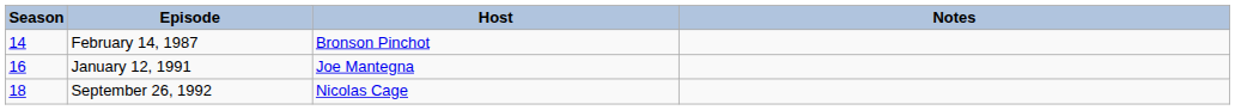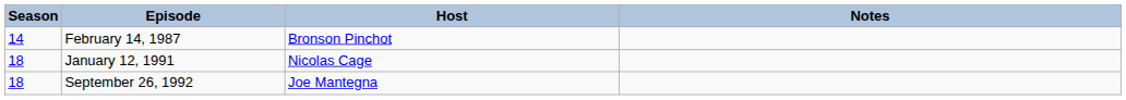 <table class="wikitable" style="width:100%;">
 <tr>
 <th style="background:#B0C4DE;" width="5%">Season</th>
 <th style="background:#B0C4DE;" width="20%">Episode</th>
 <th style="background:#B0C4DE;" width="30%">Host</th>
 <th style="background:#B0C4DE;" width="45%">Notes</th>
 </tr>
 <tr>
 <td><a href='#'>14</a></td>
 <td>February 14, 1987</td>
 <td><a href='#'>Bronson Pinchot</a></td>
 <td></td>
 </tr>
 <tr>
-<td><a href='#'>16</a></td>
+<td><a href='#'>18</a></td>
 <td>January 12, 1991</td>
-<td><a href='#'>Joe Mantegna</a></td>
+<td><a href='#'>Nicolas Cage</a></td>
 <td></td>
 </tr>
 <tr>
 <td><a href='#'>18</a></td>
 <td>September 26, 1992</td>
-<td><a href='#'>Nicolas Cage</a></td>
+<td><a href='#'>Joe Mantegna</a></td>
 <td></td>
 </tr>
 </table>
